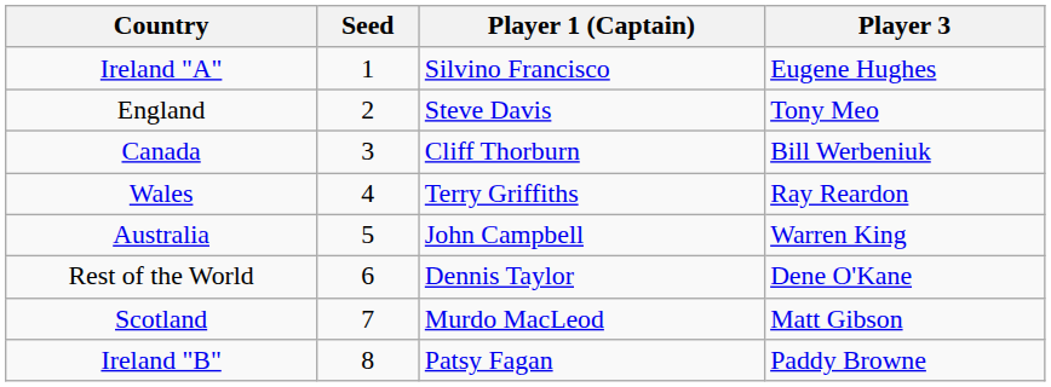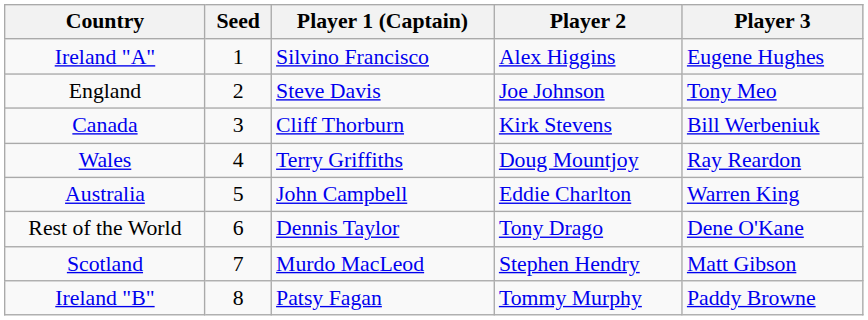 <table class="wikitable" width=50%>
 <tr>
 <th>Country</th>
 <th>Seed</th>
 <th>Player 1 (Captain)</th>
+<th>Player 2</th>
 <th>Player 3</th>
 </tr>
 <tr bgcolor=>
 <td align="center">  <a href='#'>Ireland "A"</a></td>
 <td align="center">1</td>
 <td> <a href='#'>Silvino Francisco</a></td>
+<td><a href='#'>Alex Higgins</a></td>
 <td><a href='#'>Eugene Hughes</a></td>
 </tr>
 <tr bgcolor=>
 <td align="center"> England</td>
 <td align="center">2</td>
 <td><a href='#'>Steve Davis</a></td>
+<td><a href='#'>Joe Johnson</a></td>
 <td><a href='#'>Tony Meo</a></td>
 </tr>
 <tr bgcolor=>
 <td align="center"> <a href='#'>Canada</a></td>
 <td align="center">3</td>
 <td><a href='#'>Cliff Thorburn</a></td>
+<td><a href='#'>Kirk Stevens</a></td>
 <td><a href='#'>Bill Werbeniuk</a></td>
 </tr>
 <tr bgcolor=>
 <td align="center"> <a href='#'>Wales</a></td>
 <td align="center">4</td>
 <td><a href='#'>Terry Griffiths</a></td>
+<td><a href='#'>Doug Mountjoy</a></td>
 <td><a href='#'>Ray Reardon</a></td>
 </tr>
 <tr bgcolor=>
 <td align="center"> <a href='#'>Australia</a></td>
 <td align="center">5</td>
 <td><a href='#'>John Campbell</a></td>
+<td><a href='#'>Eddie Charlton</a></td>
 <td><a href='#'>Warren King</a></td>
 </tr>
 <tr bgcolor=>
 <td align="center">Rest of the World</td>
 <td align="center">6</td>
 <td><a href='#'>Dennis Taylor</a></td>
+<td> <a href='#'>Tony Drago</a></td>
 <td>  <a href='#'>Dene O'Kane</a></td>
 </tr>
 <tr bgcolor=>
 <td align="center"> <a href='#'>Scotland</a></td>
 <td align="center">7</td>
 <td><a href='#'>Murdo MacLeod</a></td>
+<td><a href='#'>Stephen Hendry</a></td>
 <td><a href='#'>Matt Gibson</a></td>
 </tr>
 <tr bgcolor=>
 <td align="center">  <a href='#'>Ireland "B"</a></td>
 <td align="center">8</td>
 <td><a href='#'>Patsy Fagan</a></td>
+<td><a href='#'>Tommy Murphy</a></td>
 <td><a href='#'>Paddy Browne</a></td>
 </tr>
 </table>
